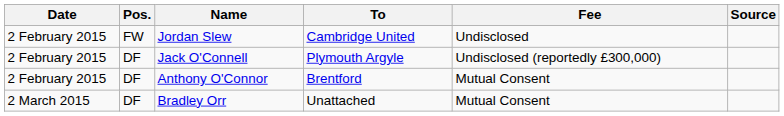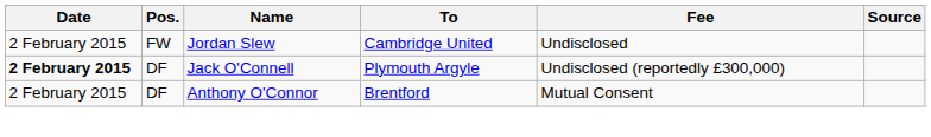 <table class="wikitable">
 <tr>
 <th width= 130>Date</th>
 <th width= 30>Pos.</th>
 <th width= 170>Name</th>
 <th width= 170>To</th>
 <th width= 320>Fee</th>
 <th width= 30>Source</th>
 </tr>
 <tr>
 <td>2 February 2015</td>
 <td>FW</td>
 <td> <a href='#'>Jordan Slew</a></td>
 <td> <a href='#'>Cambridge United</a></td>
 <td>Undisclosed</td>
 <td></td>
 </tr>
 <tr>
-<td>2 February 2015</td>
+<td><strong>2 February 2015</strong></td>
 <td>DF</td>
 <td> <a href='#'>Jack O'Connell</a></td>
 <td> <a href='#'>Plymouth Argyle</a></td>
 <td>Undisclosed (reportedly £300,000)</td>
 <td></td>
 </tr>
 <tr>
 <td>2 February 2015</td>
 <td>DF</td>
 <td> <a href='#'>Anthony O'Connor</a></td>
 <td> <a href='#'>Brentford</a></td>
 <td>Mutual Consent</td>
 <td></td>
 </tr>
-<tr>
-<td>2 March 2015</td>
-<td>DF</td>
-<td> <a href='#'>Bradley Orr</a></td>
-<td> Unattached</td>
-<td>Mutual Consent</td>
-<td></td>
-</tr>
 </table>
